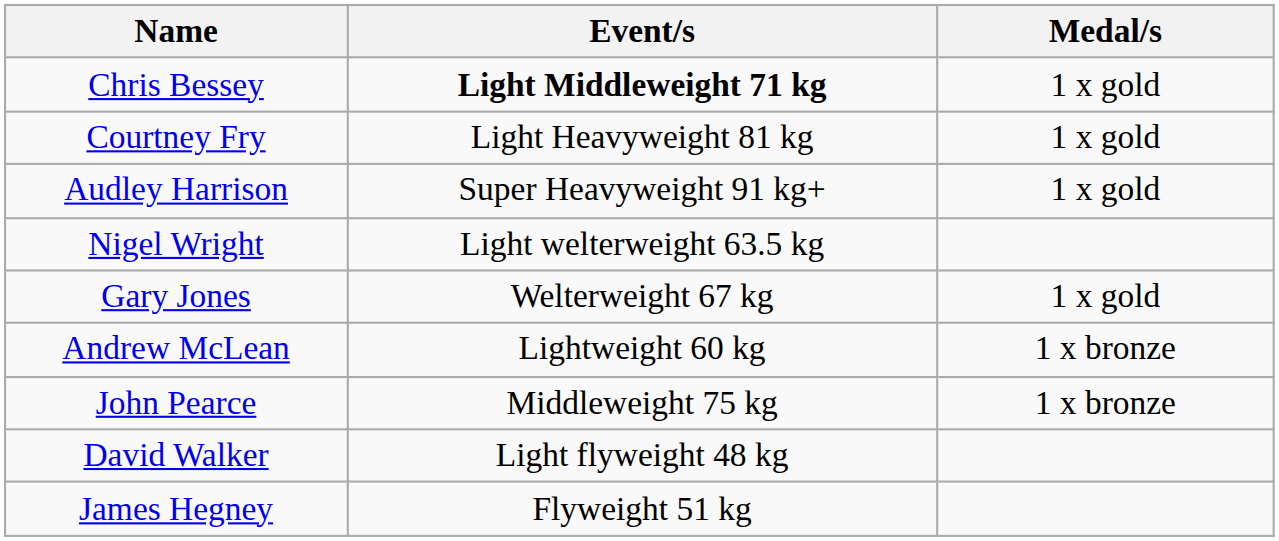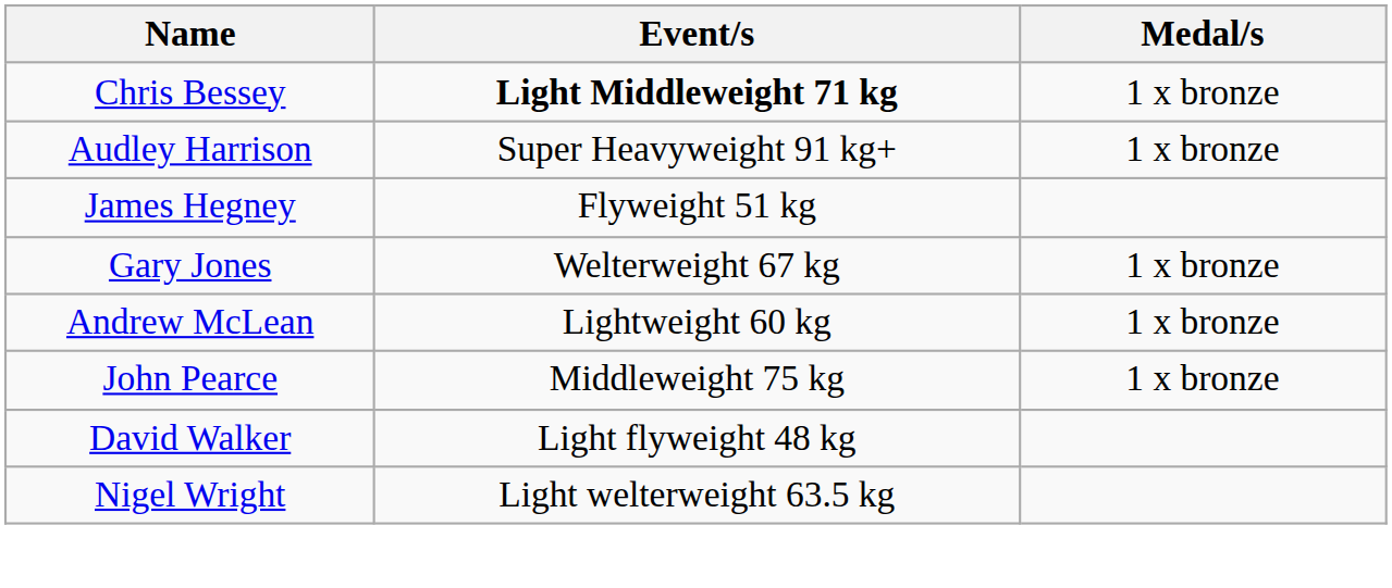 <table class="wikitable" style="text-align: center">
 <tr>
 <th width=250>Name</th>
 <th width=450>Event/s</th>
 <th width=250>Medal/s</th>
 </tr>
 <tr>
 <td><a href='#'>Chris Bessey</a></td>
 <td><strong>Light Middleweight 71 kg</strong></td>
-<td>1 x gold</td>
-</tr>
-<tr>
-<td><a href='#'>Courtney Fry</a></td>
-<td>Light Heavyweight 81 kg</td>
-<td>1 x gold</td>
+<td>1 x bronze</td>
 </tr>
 <tr>
 <td><a href='#'>Audley Harrison</a></td>
 <td>Super Heavyweight 91 kg+</td>
-<td>1 x gold</td>
+<td>1 x bronze</td>
 </tr>
 <tr>
-<td><a href='#'>Nigel Wright</a></td>
-<td>Light welterweight 63.5 kg</td>
+<td><a href='#'>James Hegney</a></td>
+<td>Flyweight 51 kg</td>
 <td></td>
 </tr>
 <tr>
 <td><a href='#'>Gary Jones</a></td>
 <td>Welterweight 67 kg</td>
-<td>1 x gold</td>
+<td>1 x bronze</td>
 </tr>
 <tr>
 <td><a href='#'>Andrew McLean</a></td>
 <td>Lightweight 60 kg</td>
 <td>1 x bronze</td>
 </tr>
 <tr>
 <td><a href='#'>John Pearce</a></td>
 <td>Middleweight 75 kg</td>
 <td>1 x bronze</td>
 </tr>
 <tr>
 <td><a href='#'>David Walker</a></td>
 <td>Light flyweight 48 kg</td>
 <td></td>
 </tr>
 <tr>
-<td><a href='#'>James Hegney</a></td>
-<td>Flyweight 51 kg</td>
+<td><a href='#'>Nigel Wright</a></td>
+<td>Light welterweight 63.5 kg</td>
 <td></td>
 </tr>
 </table>
